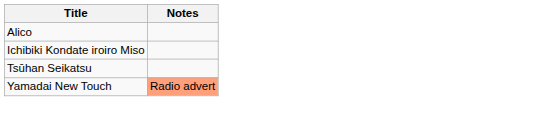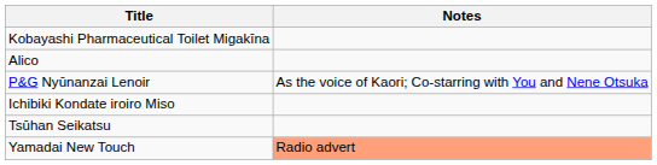 <table class="wikitable">
 <tr>
 <th>Title</th>
 <th>Notes</th>
 </tr>
 <tr>
+<td>Kobayashi Pharmaceutical Toilet Migakīna</td>
+<td></td>
+</tr>
+<tr>
 <td>Alico</td>
 <td></td>
+</tr>
+<tr>
+<td><a href='#'>P&G</a> Nyūnanzai Lenoir</td>
+<td>As the voice of Kaori; Co-starring with <a href='#'>You</a> and <a href='#'>Nene Otsuka</a></td>
 </tr>
 <tr>
 <td>Ichibiki Kondate iroiro Miso</td>
 <td></td>
 </tr>
 <tr>
 <td>Tsūhan Seikatsu </td>
 <td></td>
 </tr>
 <tr>
 <td>Yamadai New Touch</td>
 <td style="background: lightsalmon;">Radio advert</td>
 </tr>
 </table>
